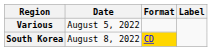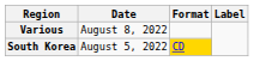 <table class="wikitable plainrowheaders">
 <tr>
 <th scope="col">Region</th>
 <th scope="col">Date</th>
 <th scope="col">Format</th>
 <th scope="col">Label</th>
 </tr>
 <tr>
 <th scope="row">Various </th>
-<td>August 5, 2022</td>
+<td>August 8, 2022</td>
 <td></td>
 <td rowspan="2"></td>
 </tr>
 <tr>
 <th scope="row">South Korea</th>
-<td>August 8, 2022</td>
+<td>August 5, 2022</td>
 <td style="background: gold;"><a href='#'>CD</a></td>
 </tr>
 </table>
